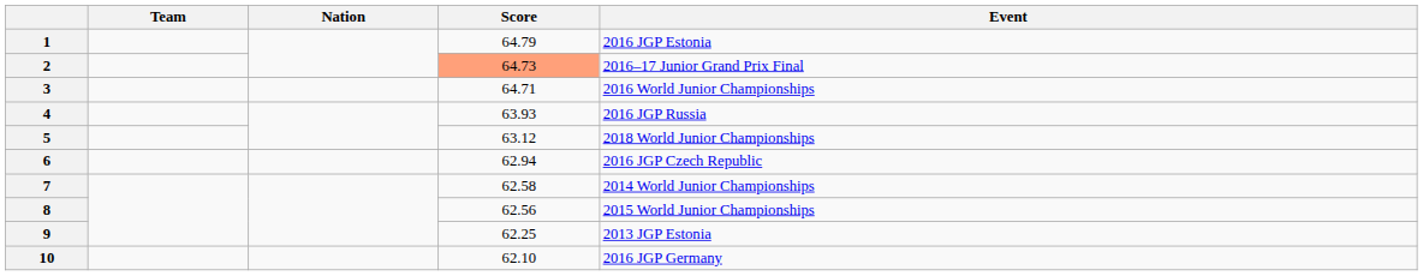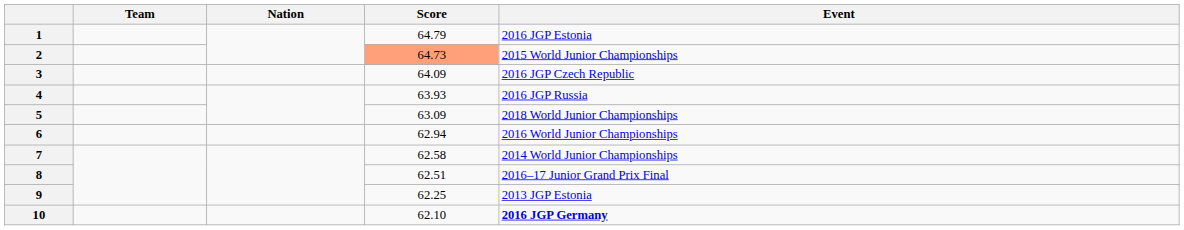 <table class="wikitable unsortable" style="text-align:left; width:75%">
 <tr>
 <th scope="col"></th>
 <th scope="col">Team</th>
 <th scope="col">Nation</th>
 <th scope="col">Score</th>
 <th scope="col">Event</th>
 </tr>
 <tr>
 <th scope="row">1</th>
 <td></td>
 <td rowspan="2"></td>
 <td style="text-align:center">64.79</td>
 <td><a href='#'>2016 JGP Estonia</a></td>
 </tr>
 <tr>
 <th scope="row">2</th>
 <td></td>
 <td style="background: lightsalmon; text-align:center">64.73</td>
-<td><a href='#'>2016–17 Junior Grand Prix Final</a></td>
+<td><a href='#'>2015 World Junior Championships</a></td>
 </tr>
 <tr>
 <th scope="row">3</th>
 <td></td>
 <td></td>
-<td style="text-align:center">64.71</td>
-<td><a href='#'>2016 World Junior Championships</a></td>
+<td style="text-align:center">64.09</td>
+<td><a href='#'>2016 JGP Czech Republic</a></td>
 </tr>
 <tr>
 <th scope="row">4</th>
 <td></td>
 <td rowspan="2"></td>
 <td style="text-align:center">63.93</td>
 <td><a href='#'>2016 JGP Russia</a></td>
 </tr>
 <tr>
 <th scope="row">5</th>
 <td></td>
-<td style="text-align:center">63.12</td>
+<td style="text-align:center">63.09</td>
 <td><a href='#'>2018 World Junior Championships</a></td>
 </tr>
 <tr>
 <th scope="row">6</th>
 <td></td>
 <td></td>
 <td style="text-align:center">62.94</td>
-<td><a href='#'>2016 JGP Czech Republic</a></td>
+<td><a href='#'>2016 World Junior Championships</a></td>
 </tr>
 <tr>
 <th scope="row">7</th>
 <td rowspan="3"></td>
 <td rowspan="3"></td>
 <td style="text-align:center">62.58</td>
 <td><a href='#'>2014 World Junior Championships</a></td>
 </tr>
 <tr>
 <th scope="row">8</th>
-<td style="text-align:center">62.56</td>
-<td><a href='#'>2015 World Junior Championships</a></td>
+<td style="text-align:center">62.51</td>
+<td><a href='#'>2016–17 Junior Grand Prix Final</a></td>
 </tr>
 <tr>
 <th scope="row">9</th>
 <td style="text-align:center">62.25</td>
 <td><a href='#'>2013 JGP Estonia</a></td>
 </tr>
 <tr>
 <th scope="row">10</th>
 <td></td>
 <td></td>
 <td style="text-align:center">62.10</td>
-<td><a href='#'>2016 JGP Germany</a></td>
+<td><strong><a href='#'>2016 JGP Germany</a></strong></td>
 </tr>
 </table>
